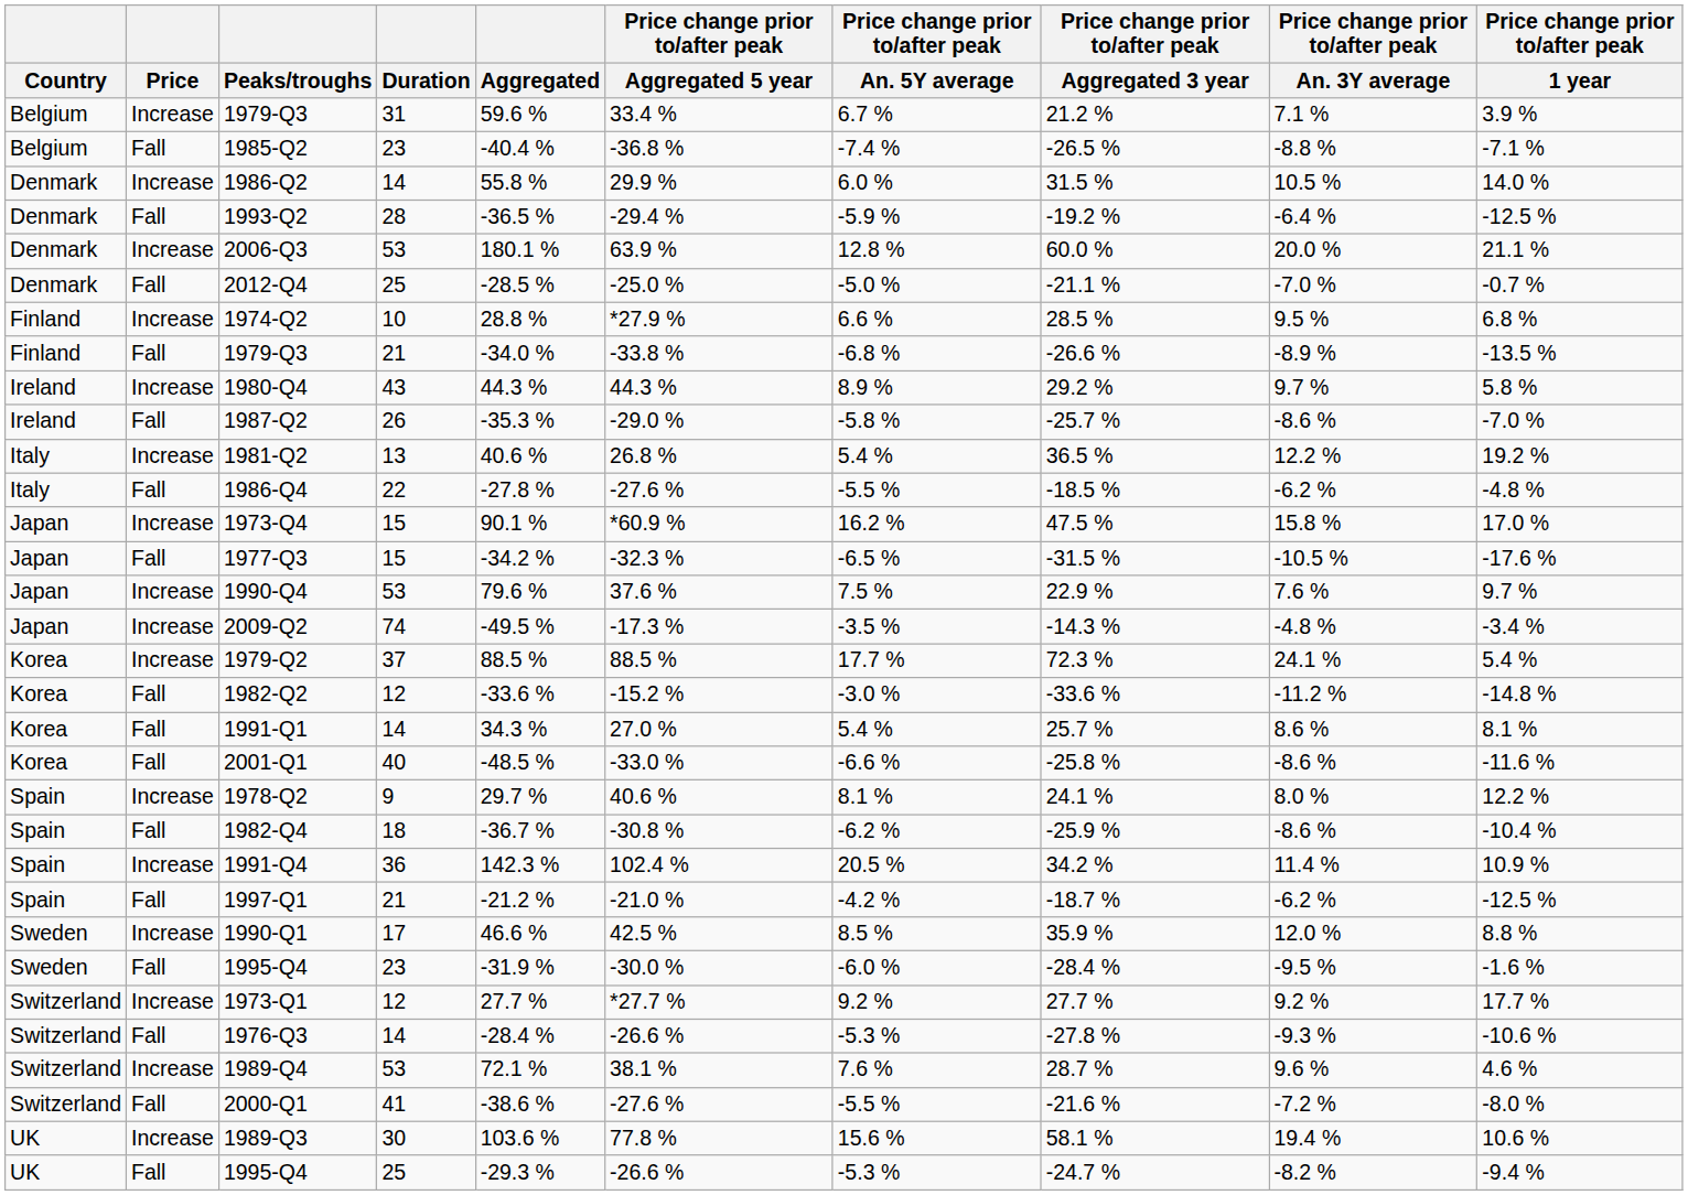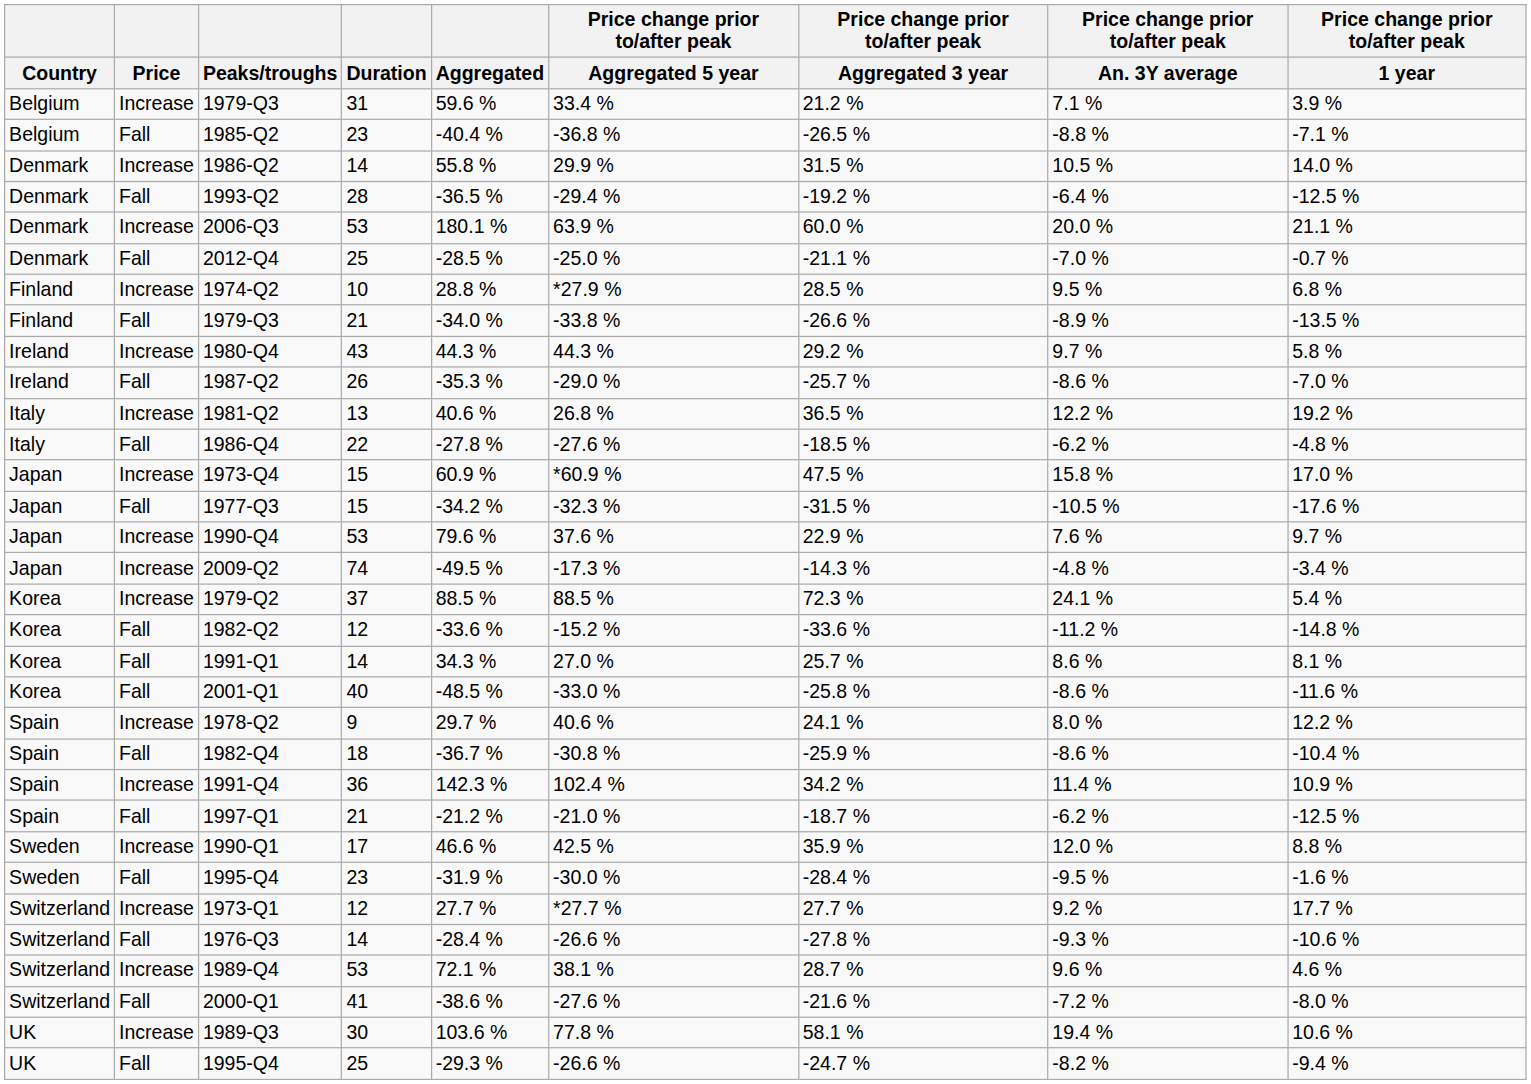 <table class="wikitable">
 <tr>
 <th></th>
 <th></th>
 <th></th>
 <th></th>
 <th></th>
-<th>Price change prior to/after peak</th>
 <th>Price change prior to/after peak</th>
 <th>Price change prior to/after peak</th>
 <th>Price change prior to/after peak</th>
 <th>Price change prior to/after peak</th>
 </tr>
 <tr |->
 <th>Country</th>
 <th>Price</th>
 <th>Peaks/troughs</th>
 <th>Duration</th>
 <th>Aggregated</th>
 <th>Aggregated 5 year</th>
-<th>An. 5Y average</th>
 <th>Aggregated 3 year</th>
 <th>An. 3Y average</th>
 <th>1 year</th>
 </tr>
 <tr>
 <td>Belgium</td>
 <td>Increase</td>
 <td>1979-Q3</td>
 <td>31</td>
 <td>59.6 %</td>
 <td>33.4 %</td>
-<td>6.7 %</td>
 <td>21.2 %</td>
 <td>7.1 %</td>
 <td>3.9 %</td>
 </tr>
 <tr>
 <td>Belgium</td>
 <td>Fall</td>
 <td>1985-Q2</td>
 <td>23</td>
 <td>-40.4 %</td>
 <td>-36.8 %</td>
-<td>-7.4 %</td>
 <td>-26.5 %</td>
 <td>-8.8 %</td>
 <td>-7.1 %</td>
 </tr>
 <tr>
 <td>Denmark</td>
 <td>Increase</td>
 <td>1986-Q2</td>
 <td>14</td>
 <td>55.8 %</td>
 <td>29.9 %</td>
-<td>6.0 %</td>
 <td>31.5 %</td>
 <td>10.5 %</td>
 <td>14.0 %</td>
 </tr>
 <tr>
 <td>Denmark</td>
 <td>Fall</td>
 <td>1993-Q2</td>
 <td>28</td>
 <td>-36.5 %</td>
 <td>-29.4 %</td>
-<td>-5.9 %</td>
 <td>-19.2 %</td>
 <td>-6.4 %</td>
 <td>-12.5 %</td>
 </tr>
 <tr>
 <td>Denmark</td>
 <td>Increase</td>
 <td>2006-Q3</td>
 <td>53</td>
 <td>180.1 %</td>
 <td>63.9 %</td>
-<td>12.8 %</td>
 <td>60.0 %</td>
 <td>20.0 %</td>
 <td>21.1 %</td>
 </tr>
 <tr>
 <td>Denmark</td>
 <td>Fall</td>
 <td>2012-Q4</td>
 <td>25</td>
 <td>-28.5 %</td>
 <td>-25.0 %</td>
-<td>-5.0 %</td>
 <td>-21.1 %</td>
 <td>-7.0 %</td>
 <td>-0.7 %</td>
 </tr>
 <tr>
 <td>Finland</td>
 <td>Increase</td>
 <td>1974-Q2</td>
 <td>10</td>
 <td>28.8 %</td>
 <td>*27.9 %</td>
-<td>6.6 %</td>
 <td>28.5 %</td>
 <td>9.5 %</td>
 <td>6.8 %</td>
 </tr>
 <tr>
 <td>Finland</td>
 <td>Fall</td>
 <td>1979-Q3</td>
 <td>21</td>
 <td>-34.0 %</td>
 <td>-33.8 %</td>
-<td>-6.8 %</td>
 <td>-26.6 %</td>
 <td>-8.9 %</td>
 <td>-13.5 %</td>
 </tr>
 <tr>
 <td>Ireland</td>
 <td>Increase</td>
 <td>1980-Q4</td>
 <td>43</td>
 <td>44.3 %</td>
 <td>44.3 %</td>
-<td>8.9 %</td>
 <td>29.2 %</td>
 <td>9.7 %</td>
 <td>5.8 %</td>
 </tr>
 <tr>
 <td>Ireland</td>
 <td>Fall</td>
 <td>1987-Q2</td>
 <td>26</td>
 <td>-35.3 %</td>
 <td>-29.0 %</td>
-<td>-5.8 %</td>
 <td>-25.7 %</td>
 <td>-8.6 %</td>
 <td>-7.0 %</td>
 </tr>
 <tr>
 <td>Italy</td>
 <td>Increase</td>
 <td>1981-Q2</td>
 <td>13</td>
 <td>40.6 %</td>
 <td>26.8 %</td>
-<td>5.4 %</td>
 <td>36.5 %</td>
 <td>12.2 %</td>
 <td>19.2 %</td>
 </tr>
 <tr>
 <td>Italy</td>
 <td>Fall</td>
 <td>1986-Q4</td>
 <td>22</td>
 <td>-27.8 %</td>
 <td>-27.6 %</td>
-<td>-5.5 %</td>
 <td>-18.5 %</td>
 <td>-6.2 %</td>
 <td>-4.8 %</td>
 </tr>
 <tr>
 <td>Japan</td>
 <td>Increase</td>
 <td>1973-Q4</td>
 <td>15</td>
-<td>90.1 %</td>
+<td>60.9 %</td>
 <td>*60.9 %</td>
-<td>16.2 %</td>
 <td>47.5 %</td>
 <td>15.8 %</td>
 <td>17.0 %</td>
 </tr>
 <tr>
 <td>Japan</td>
 <td>Fall</td>
 <td>1977-Q3</td>
 <td>15</td>
 <td>-34.2 %</td>
 <td>-32.3 %</td>
-<td>-6.5 %</td>
 <td>-31.5 %</td>
 <td>-10.5 %</td>
 <td>-17.6 %</td>
 </tr>
 <tr>
 <td>Japan</td>
 <td>Increase</td>
 <td>1990-Q4</td>
 <td>53</td>
 <td>79.6 %</td>
 <td>37.6 %</td>
-<td>7.5 %</td>
 <td>22.9 %</td>
 <td>7.6 %</td>
 <td>9.7 %</td>
 </tr>
 <tr>
 <td>Japan</td>
 <td>Increase</td>
 <td>2009-Q2</td>
 <td>74</td>
 <td>-49.5 %</td>
 <td>-17.3 %</td>
-<td>-3.5 %</td>
 <td>-14.3 %</td>
 <td>-4.8 %</td>
 <td>-3.4 %</td>
 </tr>
 <tr>
 <td>Korea</td>
 <td>Increase</td>
 <td>1979-Q2</td>
 <td>37</td>
 <td>88.5 %</td>
 <td>88.5 %</td>
-<td>17.7 %</td>
 <td>72.3 %</td>
 <td>24.1 %</td>
 <td>5.4 %</td>
 </tr>
 <tr>
 <td>Korea</td>
 <td>Fall</td>
 <td>1982-Q2</td>
 <td>12</td>
 <td>-33.6 %</td>
 <td>-15.2 %</td>
-<td>-3.0 %</td>
 <td>-33.6 %</td>
 <td>-11.2 %</td>
 <td>-14.8 %</td>
 </tr>
 <tr>
 <td>Korea</td>
 <td>Fall</td>
 <td>1991-Q1</td>
 <td>14</td>
 <td>34.3 %</td>
 <td>27.0 %</td>
-<td>5.4 %</td>
 <td>25.7 %</td>
 <td>8.6 %</td>
 <td>8.1 %</td>
 </tr>
 <tr>
 <td>Korea</td>
 <td>Fall</td>
 <td>2001-Q1</td>
 <td>40</td>
 <td>-48.5 %</td>
 <td>-33.0 %</td>
-<td>-6.6 %</td>
 <td>-25.8 %</td>
 <td>-8.6 %</td>
 <td>-11.6 %</td>
 </tr>
 <tr>
 <td>Spain</td>
 <td>Increase</td>
 <td>1978-Q2</td>
 <td>9</td>
 <td>29.7 %</td>
 <td>40.6 %</td>
-<td>8.1 %</td>
 <td>24.1 %</td>
 <td>8.0 %</td>
 <td>12.2 %</td>
 </tr>
 <tr>
 <td>Spain</td>
 <td>Fall</td>
 <td>1982-Q4</td>
 <td>18</td>
 <td>-36.7 %</td>
 <td>-30.8 %</td>
-<td>-6.2 %</td>
 <td>-25.9 %</td>
 <td>-8.6 %</td>
 <td>-10.4 %</td>
 </tr>
 <tr>
 <td>Spain</td>
 <td>Increase</td>
 <td>1991-Q4</td>
 <td>36</td>
 <td>142.3 %</td>
 <td>102.4 %</td>
-<td>20.5 %</td>
 <td>34.2 %</td>
 <td>11.4 %</td>
 <td>10.9 %</td>
 </tr>
 <tr>
 <td>Spain</td>
 <td>Fall</td>
 <td>1997-Q1</td>
 <td>21</td>
 <td>-21.2 %</td>
 <td>-21.0 %</td>
-<td>-4.2 %</td>
 <td>-18.7 %</td>
 <td>-6.2 %</td>
 <td>-12.5 %</td>
 </tr>
 <tr>
 <td>Sweden</td>
 <td>Increase</td>
 <td>1990-Q1</td>
 <td>17</td>
 <td>46.6 %</td>
 <td>42.5 %</td>
-<td>8.5 %</td>
 <td>35.9 %</td>
 <td>12.0 %</td>
 <td>8.8 %</td>
 </tr>
 <tr>
 <td>Sweden</td>
 <td>Fall</td>
 <td>1995-Q4</td>
 <td>23</td>
 <td>-31.9 %</td>
 <td>-30.0 %</td>
-<td>-6.0 %</td>
 <td>-28.4 %</td>
 <td>-9.5 %</td>
 <td>-1.6 %</td>
 </tr>
 <tr>
 <td>Switzerland</td>
 <td>Increase</td>
 <td>1973-Q1</td>
 <td>12</td>
 <td>27.7 %</td>
 <td>*27.7 %</td>
-<td>9.2 %</td>
 <td>27.7 %</td>
 <td>9.2 %</td>
 <td>17.7 %</td>
 </tr>
 <tr>
 <td>Switzerland</td>
 <td>Fall</td>
 <td>1976-Q3</td>
 <td>14</td>
 <td>-28.4 %</td>
 <td>-26.6 %</td>
-<td>-5.3 %</td>
 <td>-27.8 %</td>
 <td>-9.3 %</td>
 <td>-10.6 %</td>
 </tr>
 <tr>
 <td>Switzerland</td>
 <td>Increase</td>
 <td>1989-Q4</td>
 <td>53</td>
 <td>72.1 %</td>
 <td>38.1 %</td>
-<td>7.6 %</td>
 <td>28.7 %</td>
 <td>9.6 %</td>
 <td>4.6 %</td>
 </tr>
 <tr>
 <td>Switzerland</td>
 <td>Fall</td>
 <td>2000-Q1</td>
 <td>41</td>
 <td>-38.6 %</td>
 <td>-27.6 %</td>
-<td>-5.5 %</td>
 <td>-21.6 %</td>
 <td>-7.2 %</td>
 <td>-8.0 %</td>
 </tr>
 <tr>
 <td>UK</td>
 <td>Increase</td>
 <td>1989-Q3</td>
 <td>30</td>
 <td>103.6 %</td>
 <td>77.8 %</td>
-<td>15.6 %</td>
 <td>58.1 %</td>
 <td>19.4 %</td>
 <td>10.6 %</td>
 </tr>
 <tr>
 <td>UK</td>
 <td>Fall</td>
 <td>1995-Q4</td>
 <td>25</td>
 <td>-29.3 %</td>
 <td>-26.6 %</td>
-<td>-5.3 %</td>
 <td>-24.7 %</td>
 <td>-8.2 %</td>
 <td>-9.4 %</td>
 </tr>
 </table>
